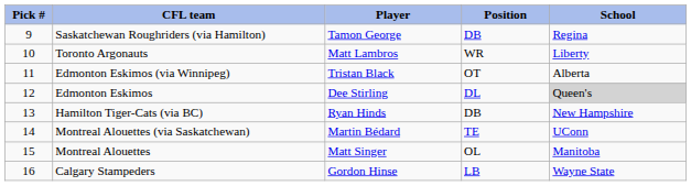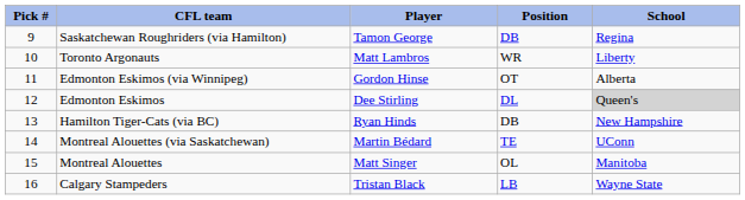 <table class="wikitable" border="1" style="width: 100%">
 <tr>
 <th style="background:#a8bdec;" width=7%>Pick #</th>
 <th width=40% style="background:#a8bdec;">CFL team</th>
 <th width=20% style="background:#a8bdec;">Player</th>
 <th width=13% style="background:#a8bdec;">Position</th>
 <th width=20% style="background:#a8bdec;">School</th>
 </tr>
 <tr>
 <td align=center>9</td>
 <td>Saskatchewan Roughriders (via Hamilton)</td>
 <td><a href='#'>Tamon George</a></td>
 <td><a href='#'>DB</a></td>
 <td><a href='#'>Regina</a></td>
 </tr>
 <tr>
 <td align=center>10</td>
 <td>Toronto Argonauts</td>
 <td><a href='#'>Matt Lambros</a></td>
 <td>WR</td>
 <td><a href='#'>Liberty</a></td>
 </tr>
 <tr>
 <td align=center>11</td>
 <td>Edmonton Eskimos (via Winnipeg)</td>
-<td><a href='#'>Tristan Black</a></td>
+<td><a href='#'>Gordon Hinse</a></td>
 <td>OT</td>
 <td>Alberta</td>
 </tr>
 <tr>
 <td align=center>12</td>
 <td>Edmonton Eskimos</td>
 <td><a href='#'>Dee Stirling</a></td>
 <td><a href='#'>DL</a></td>
 <td style="background: lightgrey;">Queen's</td>
 </tr>
 <tr>
 <td align=center>13</td>
 <td>Hamilton Tiger-Cats (via BC)</td>
 <td><a href='#'>Ryan Hinds</a></td>
 <td>DB</td>
 <td><a href='#'>New Hampshire</a></td>
 </tr>
 <tr>
 <td align=center>14</td>
 <td>Montreal Alouettes (via Saskatchewan)</td>
 <td><a href='#'>Martin Bédard</a></td>
 <td><a href='#'>TE</a></td>
 <td><a href='#'>UConn</a></td>
 </tr>
 <tr>
 <td align=center>15</td>
 <td>Montreal Alouettes</td>
 <td><a href='#'>Matt Singer</a></td>
 <td>OL</td>
 <td><a href='#'>Manitoba</a></td>
 </tr>
 <tr>
 <td align=center>16</td>
 <td>Calgary Stampeders</td>
-<td><a href='#'>Gordon Hinse</a></td>
+<td><a href='#'>Tristan Black</a></td>
 <td><a href='#'>LB</a></td>
 <td><a href='#'>Wayne State</a></td>
 </tr>
 </table>
